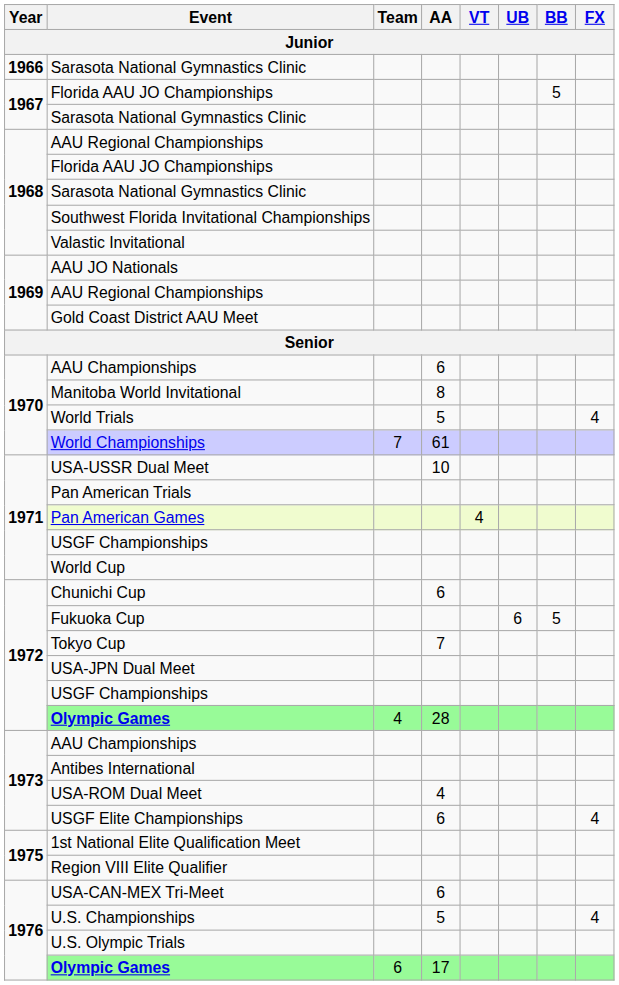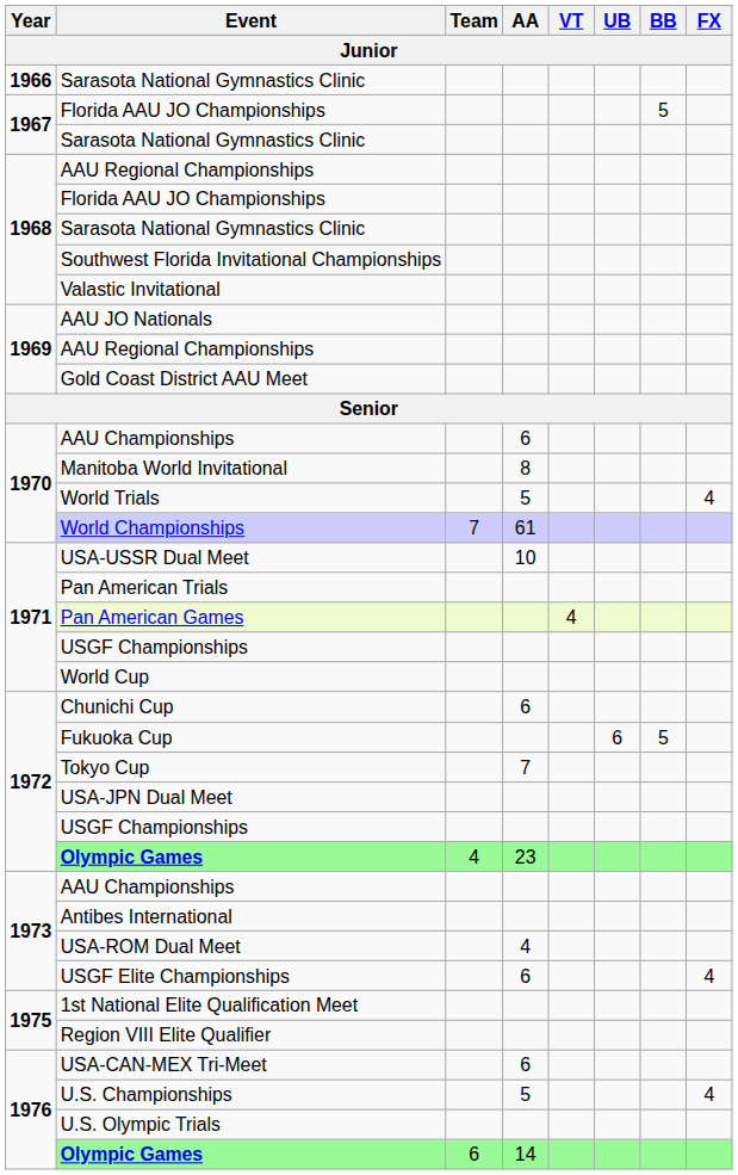 <table class="wikitable" style="text-align:center; font-size:95%;">
 <tr>
 <th align=center>Year</th>
 <th align=center>Event</th>
 <th style="width:30px;">Team</th>
 <th style="width:30px;">AA</th>
 <th style="width:30px;"><a href='#'>VT</a></th>
 <th style="width:30px;"><a href='#'>UB</a></th>
 <th style="width:30px;"><a href='#'>BB</a></th>
 <th style="width:30px;"><a href='#'>FX</a></th>
 </tr>
 <tr>
 <th colspan="8"><strong>Junior</strong></th>
 </tr>
 <tr>
 <td rowspan="1"><strong>1966</strong></td>
 <td align=left>Sarasota National Gymnastics Clinic</td>
 <td></td>
 <td></td>
 <td></td>
 <td></td>
 <td></td>
 <td></td>
 </tr>
 <tr>
 <td rowspan="2"><strong>1967</strong></td>
 <td align=left>Florida AAU JO Championships</td>
 <td></td>
 <td></td>
 <td></td>
 <td></td>
 <td>5</td>
 <td></td>
 </tr>
 <tr>
 <td align=left>Sarasota National Gymnastics Clinic</td>
 <td></td>
 <td></td>
 <td></td>
 <td></td>
 <td></td>
 <td></td>
 </tr>
 <tr>
 <td rowspan="5"><strong>1968</strong></td>
 <td align=left>AAU Regional Championships</td>
 <td></td>
 <td></td>
 <td></td>
 <td></td>
 <td></td>
 <td></td>
 </tr>
 <tr>
 <td align=left>Florida AAU JO Championships</td>
 <td></td>
 <td></td>
 <td></td>
 <td></td>
 <td></td>
 <td></td>
 </tr>
 <tr>
 <td align=left>Sarasota National Gymnastics Clinic</td>
 <td></td>
 <td></td>
 <td></td>
 <td></td>
 <td></td>
 <td></td>
 </tr>
 <tr>
 <td align=left>Southwest Florida Invitational Championships</td>
 <td></td>
 <td></td>
 <td></td>
 <td></td>
 <td></td>
 <td></td>
 </tr>
 <tr>
 <td align=left>Valastic Invitational</td>
 <td></td>
 <td></td>
 <td></td>
 <td></td>
 <td></td>
 <td></td>
 </tr>
 <tr>
 <td rowspan="3"><strong>1969</strong></td>
 <td align=left>AAU JO Nationals</td>
 <td></td>
 <td></td>
 <td></td>
 <td></td>
 <td></td>
 <td></td>
 </tr>
 <tr>
 <td align=left>AAU Regional Championships</td>
 <td></td>
 <td></td>
 <td></td>
 <td></td>
 <td></td>
 <td></td>
 </tr>
 <tr>
 <td align=left>Gold Coast District AAU Meet</td>
 <td></td>
 <td></td>
 <td></td>
 <td></td>
 <td></td>
 <td></td>
 </tr>
 <tr>
 <th colspan="8"><strong>Senior</strong></th>
 </tr>
 <tr>
 <td rowspan="4"><strong>1970</strong></td>
 <td align=left>AAU Championships</td>
 <td></td>
 <td>6</td>
 <td></td>
 <td></td>
 <td></td>
 <td></td>
 </tr>
 <tr>
 <td align=left>Manitoba World Invitational</td>
 <td></td>
 <td>8</td>
 <td></td>
 <td></td>
 <td></td>
 <td></td>
 </tr>
 <tr>
 <td align=left>World Trials</td>
 <td></td>
 <td>5</td>
 <td></td>
 <td></td>
 <td></td>
 <td>4</td>
 </tr>
 <tr bgcolor=#CCCCFF>
 <td align=left><a href='#'>World Championships</a></td>
 <td>7</td>
 <td>61</td>
 <td></td>
 <td></td>
 <td></td>
 <td></td>
 </tr>
 <tr>
 <td rowspan="5"><strong>1971</strong></td>
 <td align=left>USA-USSR Dual Meet</td>
 <td></td>
 <td>10</td>
 <td></td>
 <td></td>
 <td></td>
 <td></td>
 </tr>
 <tr>
 <td align=left>Pan American Trials</td>
 <td></td>
 <td></td>
 <td></td>
 <td></td>
 <td></td>
 <td></td>
 </tr>
 <tr bgcolor=#F0FCCF>
 <td align=left><a href='#'>Pan American Games</a></td>
 <td></td>
 <td></td>
 <td>4</td>
 <td></td>
 <td></td>
 <td></td>
 </tr>
 <tr>
 <td align=left>USGF Championships</td>
 <td></td>
 <td></td>
 <td></td>
 <td></td>
 <td></td>
 <td></td>
 </tr>
 <tr>
 <td align=left>World Cup</td>
 <td></td>
 <td></td>
 <td></td>
 <td></td>
 <td></td>
 <td></td>
 </tr>
 <tr>
 <td rowspan="6"><strong>1972</strong></td>
 <td align=left>Chunichi Cup</td>
 <td></td>
 <td>6</td>
 <td></td>
 <td></td>
 <td></td>
 <td></td>
 </tr>
 <tr>
 <td align=left>Fukuoka Cup</td>
 <td></td>
 <td></td>
 <td></td>
 <td>6</td>
 <td>5</td>
 <td></td>
 </tr>
 <tr>
 <td align=left>Tokyo Cup</td>
 <td></td>
 <td>7</td>
 <td></td>
 <td></td>
 <td></td>
 <td></td>
 </tr>
 <tr>
 <td align=left>USA-JPN Dual Meet</td>
 <td></td>
 <td></td>
 <td></td>
 <td></td>
 <td></td>
 <td></td>
 </tr>
 <tr>
 <td align=left>USGF Championships</td>
 <td></td>
 <td></td>
 <td></td>
 <td></td>
 <td></td>
 <td></td>
 </tr>
 <tr bgcolor=98FB98>
 <td align=left><strong><a href='#'>Olympic Games</a></strong></td>
 <td>4</td>
-<td>28</td>
+<td>23</td>
 <td></td>
 <td></td>
 <td></td>
 <td></td>
 </tr>
 <tr>
 <td rowspan="4"><strong>1973</strong></td>
 <td align=left>AAU Championships</td>
 <td></td>
 <td></td>
 <td></td>
 <td></td>
 <td></td>
 <td></td>
 </tr>
 <tr>
 <td align=left>Antibes International</td>
 <td></td>
 <td></td>
 <td></td>
 <td></td>
 <td></td>
 <td></td>
 </tr>
 <tr>
 <td align=left>USA-ROM Dual Meet</td>
 <td></td>
 <td>4</td>
 <td></td>
 <td></td>
 <td></td>
 <td></td>
 </tr>
 <tr>
 <td align=left>USGF Elite Championships</td>
 <td></td>
 <td>6</td>
 <td></td>
 <td></td>
 <td></td>
 <td>4</td>
 </tr>
 <tr>
 <td rowspan="2"><strong>1975</strong></td>
 <td align=left>1st National Elite Qualification Meet</td>
 <td></td>
 <td></td>
 <td></td>
 <td></td>
 <td></td>
 <td></td>
 </tr>
 <tr>
 <td align=left>Region VIII Elite Qualifier</td>
 <td></td>
 <td></td>
 <td></td>
 <td></td>
 <td></td>
 <td></td>
 </tr>
 <tr>
 <td rowspan="4"><strong>1976</strong></td>
 <td align=left>USA-CAN-MEX Tri-Meet</td>
 <td></td>
 <td>6</td>
 <td></td>
 <td></td>
 <td></td>
 <td></td>
 </tr>
 <tr>
 <td align=left>U.S. Championships</td>
 <td></td>
 <td>5</td>
 <td></td>
 <td></td>
 <td></td>
 <td>4</td>
 </tr>
 <tr>
 <td align=left>U.S. Olympic Trials</td>
 <td></td>
 <td></td>
 <td></td>
 <td></td>
 <td></td>
 <td></td>
 </tr>
 <tr bgcolor=98FB98>
 <td align=left><strong><a href='#'>Olympic Games</a></strong></td>
 <td>6</td>
-<td>17</td>
+<td>14</td>
 <td></td>
 <td></td>
 <td></td>
 <td></td>
 </tr>
 </table>
